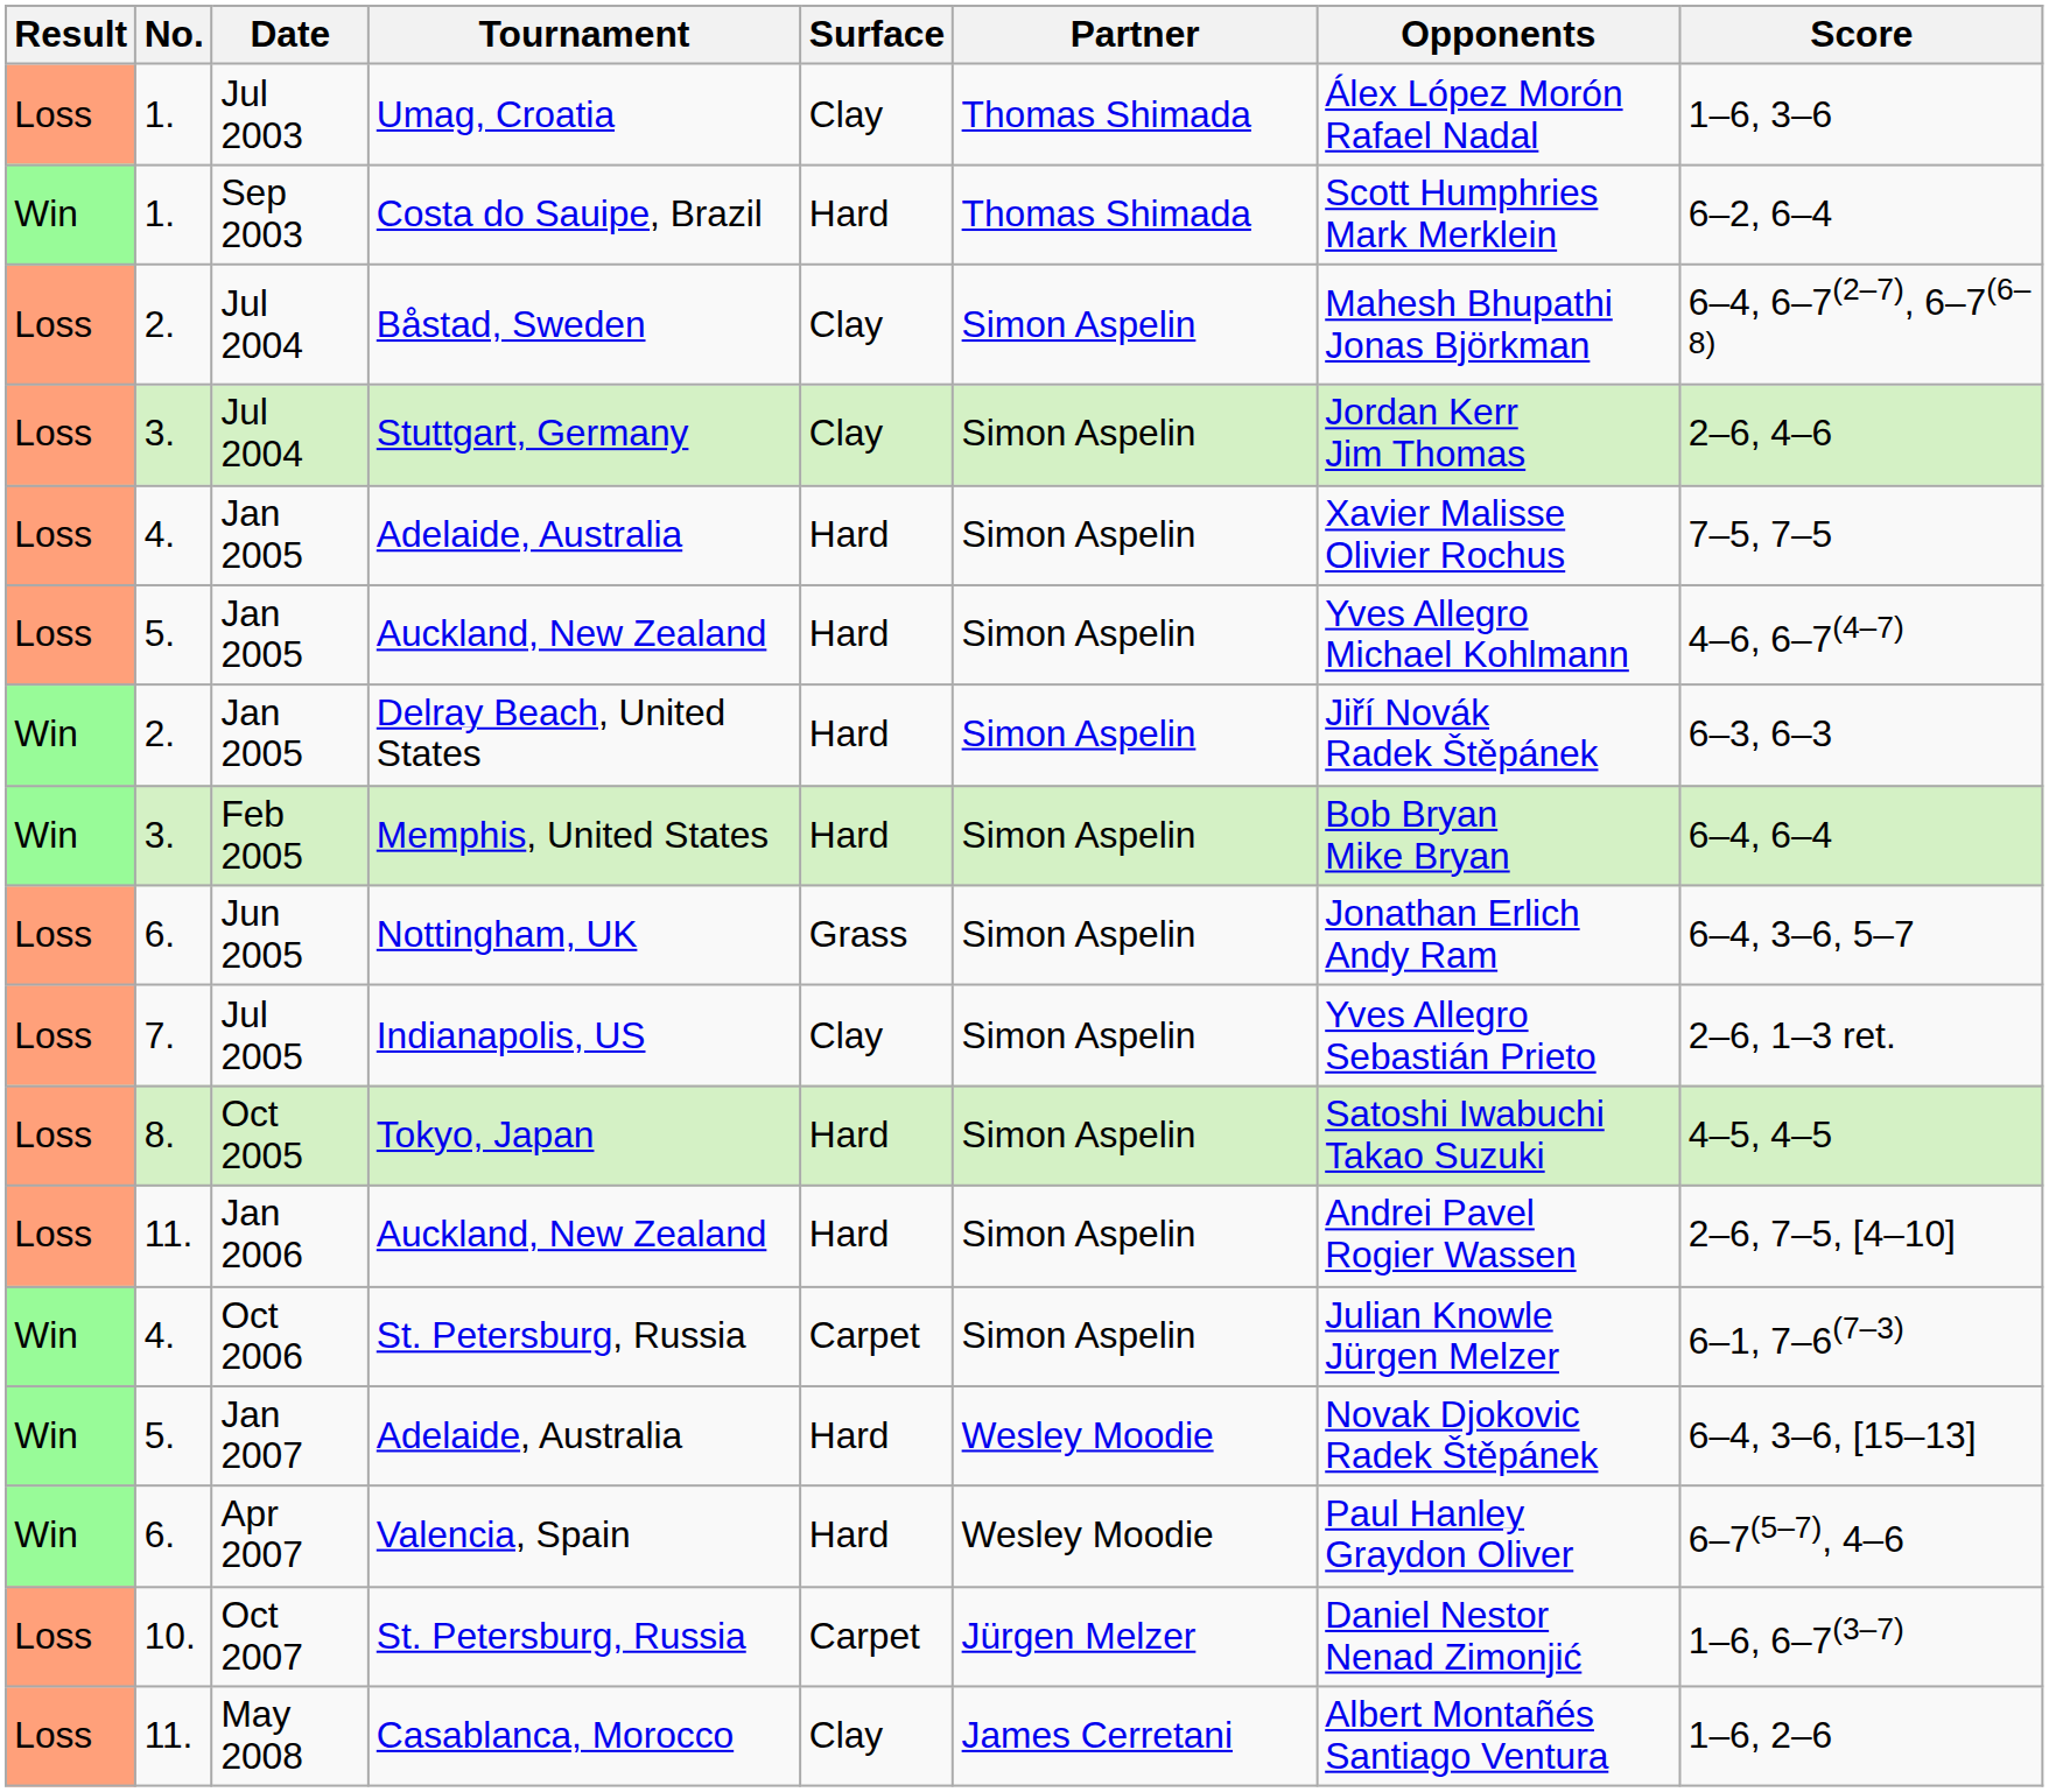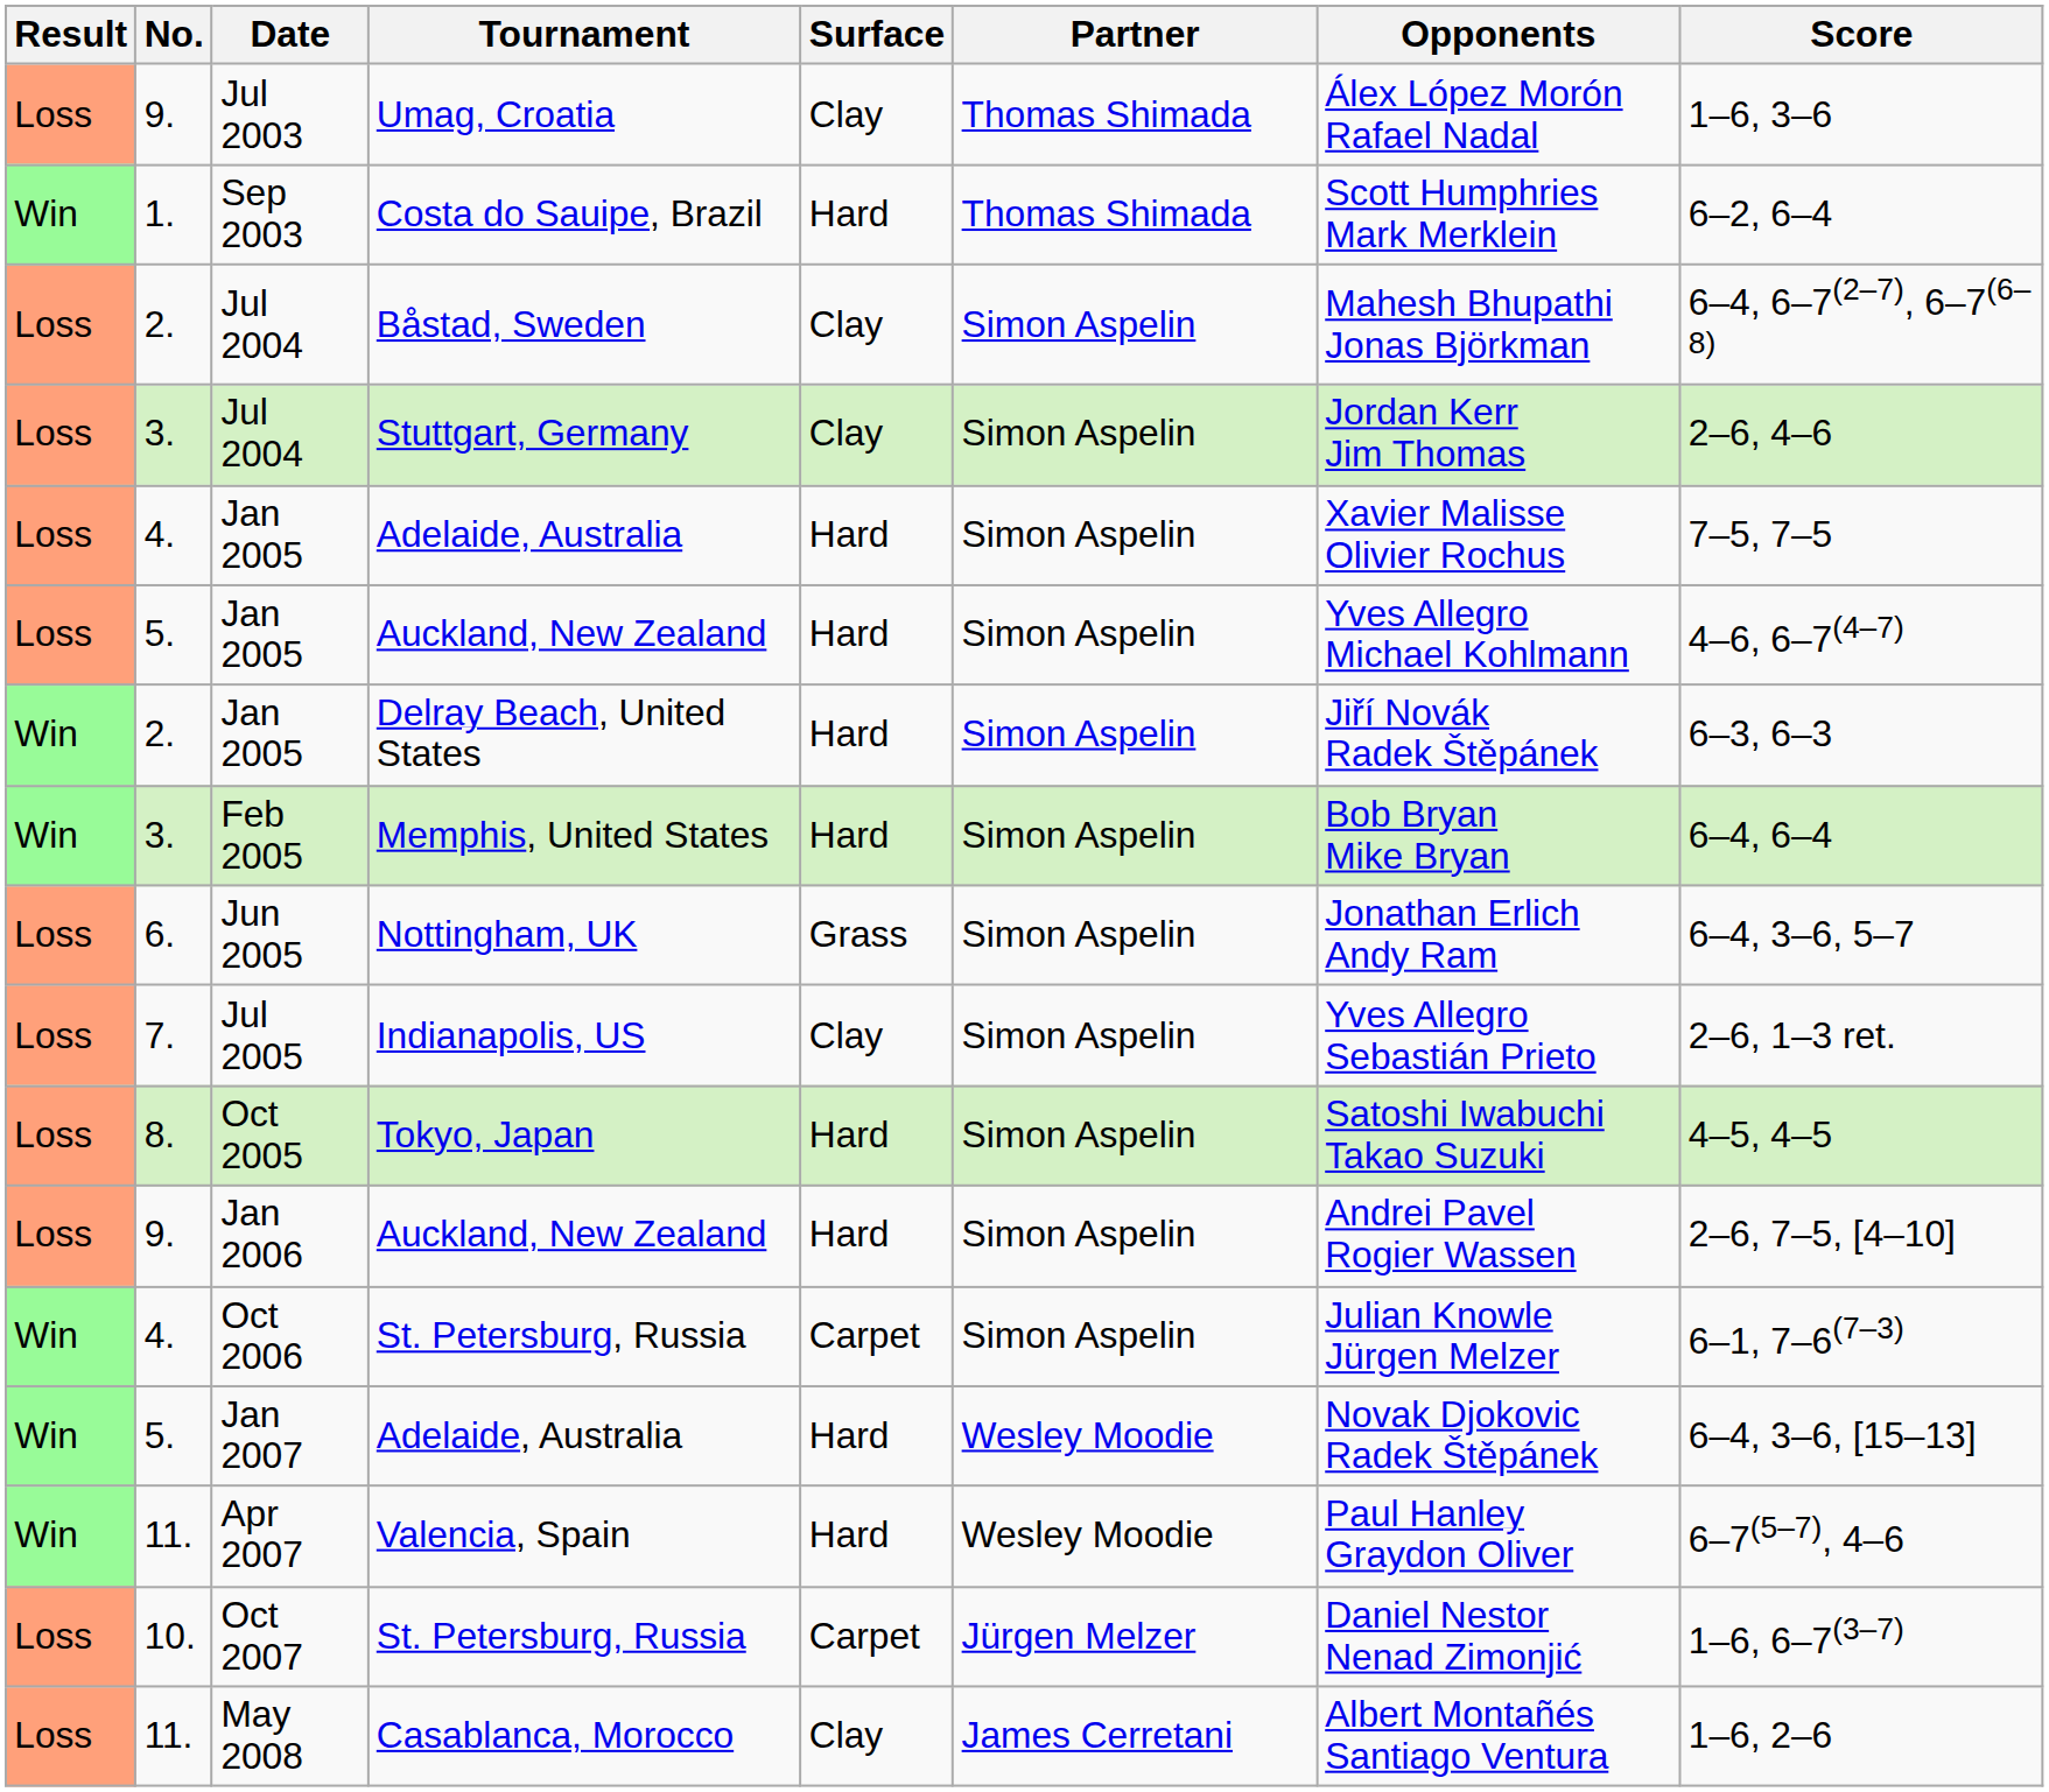 <table class="sortable wikitable">
 <tr>
 <th style="width:40px">Result</th>
 <th style="width:20px">No.</th>
 <th style="width:60px">Date</th>
 <th style="width:180px">Tournament</th>
 <th style="width:50px">Surface</th>
 <th style="width:150px">Partner</th>
 <th style="width:150px">Opponents</th>
 <th style="width:150px" class="unsortable">Score</th>
 </tr>
 <tr>
 <td style="background:#ffa07a;">Loss</td>
-<td>1.</td>
+<td>9.</td>
 <td>Jul 2003</td>
 <td><a href='#'>Umag, Croatia</a></td>
 <td>Clay</td>
 <td> <a href='#'>Thomas Shimada</a></td>
 <td> <a href='#'>Álex López Morón</a> <br> <a href='#'>Rafael Nadal</a></td>
 <td>1–6, 3–6</td>
 </tr>
 <tr>
 <td style="background:#98fb98;">Win</td>
 <td>1.</td>
 <td>Sep 2003</td>
 <td><a href='#'>Costa do Sauipe</a>, Brazil</td>
 <td>Hard</td>
 <td> <a href='#'>Thomas Shimada</a></td>
 <td> <a href='#'>Scott Humphries</a><br> <a href='#'>Mark Merklein</a></td>
 <td>6–2, 6–4</td>
 </tr>
 <tr>
 <td style="background:#ffa07a;">Loss</td>
 <td>2.</td>
 <td>Jul 2004</td>
 <td><a href='#'>Båstad, Sweden</a></td>
 <td>Clay</td>
 <td> <a href='#'>Simon Aspelin</a></td>
 <td> <a href='#'>Mahesh Bhupathi</a> <br> <a href='#'>Jonas Björkman</a></td>
 <td>6–4, 6–7<sup>(2–7)</sup>, 6–7<sup>(6–8)</sup></td>
 </tr>
 <tr bgcolor="#d4f1c5">
 <td style="background:#ffa07a;">Loss</td>
 <td>3.</td>
 <td>Jul 2004</td>
 <td><a href='#'>Stuttgart, Germany</a></td>
 <td>Clay</td>
 <td> Simon Aspelin</td>
 <td> <a href='#'>Jordan Kerr</a><br> <a href='#'>Jim Thomas</a></td>
 <td>2–6, 4–6</td>
 </tr>
 <tr>
 <td style="background:#ffa07a;">Loss</td>
 <td>4.</td>
 <td>Jan 2005</td>
 <td><a href='#'>Adelaide, Australia</a></td>
 <td>Hard</td>
 <td> Simon Aspelin</td>
 <td> <a href='#'>Xavier Malisse</a> <br> <a href='#'>Olivier Rochus</a></td>
 <td>7–5, 7–5</td>
 </tr>
 <tr>
 <td style="background:#ffa07a;">Loss</td>
 <td>5.</td>
 <td>Jan 2005</td>
 <td><a href='#'>Auckland, New Zealand</a></td>
 <td>Hard</td>
 <td> Simon Aspelin</td>
 <td> <a href='#'>Yves Allegro</a> <br> <a href='#'>Michael Kohlmann</a></td>
 <td>4–6, 6–7<sup>(4–7)</sup></td>
 </tr>
 <tr>
 <td style="background:#98fb98;">Win</td>
 <td>2.</td>
 <td>Jan 2005</td>
 <td><a href='#'>Delray Beach</a>, United States</td>
 <td>Hard</td>
 <td> <a href='#'>Simon Aspelin</a></td>
 <td> <a href='#'>Jiří Novák</a> <br> <a href='#'>Radek Štěpánek</a></td>
 <td>6–3, 6–3</td>
 </tr>
 <tr bgcolor="#d4f1c5">
 <td style="background:#98fb98;">Win</td>
 <td>3.</td>
 <td>Feb 2005</td>
 <td><a href='#'>Memphis</a>, United States</td>
 <td>Hard</td>
 <td> Simon Aspelin</td>
 <td> <a href='#'>Bob Bryan</a><br> <a href='#'>Mike Bryan</a></td>
 <td>6–4, 6–4</td>
 </tr>
 <tr>
 <td style="background:#ffa07a;">Loss</td>
 <td>6.</td>
 <td>Jun 2005</td>
 <td><a href='#'>Nottingham, UK</a></td>
 <td>Grass</td>
 <td> Simon Aspelin</td>
 <td> <a href='#'>Jonathan Erlich</a> <br> <a href='#'>Andy Ram</a></td>
 <td>6–4, 3–6, 5–7</td>
 </tr>
 <tr>
 <td style="background:#ffa07a;">Loss</td>
 <td>7.</td>
 <td>Jul 2005</td>
 <td><a href='#'>Indianapolis, US</a></td>
 <td>Clay</td>
 <td> Simon Aspelin</td>
 <td> <a href='#'>Yves Allegro</a><br> <a href='#'>Sebastián Prieto</a></td>
 <td>2–6, 1–3 ret.</td>
 </tr>
 <tr bgcolor="#d4f1c5">
 <td style="background:#ffa07a;">Loss</td>
 <td>8.</td>
 <td>Oct 2005</td>
 <td><a href='#'>Tokyo, Japan</a></td>
 <td>Hard</td>
 <td> Simon Aspelin</td>
 <td> <a href='#'>Satoshi Iwabuchi</a> <br> <a href='#'>Takao Suzuki</a></td>
 <td>4–5, 4–5</td>
 </tr>
 <tr>
 <td style="background:#ffa07a;">Loss</td>
-<td>11.</td>
+<td>9.</td>
 <td>Jan 2006</td>
 <td><a href='#'>Auckland, New Zealand</a></td>
 <td>Hard</td>
 <td> Simon Aspelin</td>
 <td> <a href='#'>Andrei Pavel</a> <br> <a href='#'>Rogier Wassen</a></td>
 <td>2–6, 7–5, [4–10]</td>
 </tr>
 <tr>
 <td style="background:#98fb98;">Win</td>
 <td>4.</td>
 <td>Oct 2006</td>
 <td><a href='#'>St. Petersburg</a>, Russia</td>
 <td>Carpet</td>
 <td> Simon Aspelin</td>
 <td> <a href='#'>Julian Knowle</a><br> <a href='#'>Jürgen Melzer</a></td>
 <td>6–1, 7–6<sup>(7–3)</sup></td>
 </tr>
 <tr>
 <td style="background:#98fb98;">Win</td>
 <td>5.</td>
 <td>Jan 2007</td>
 <td><a href='#'>Adelaide</a>, Australia</td>
 <td>Hard</td>
 <td> <a href='#'>Wesley Moodie</a></td>
 <td> <a href='#'>Novak Djokovic</a><br> <a href='#'>Radek Štěpánek</a></td>
 <td>6–4, 3–6, [15–13]</td>
 </tr>
 <tr>
 <td style="background:#98fb98;">Win</td>
-<td>6.</td>
+<td>11.</td>
 <td>Apr 2007</td>
 <td><a href='#'>Valencia</a>, Spain</td>
 <td>Hard</td>
 <td> Wesley Moodie</td>
 <td> <a href='#'>Paul Hanley</a> <br> <a href='#'>Graydon Oliver</a></td>
 <td>6–7<sup>(5–7)</sup>, 4–6</td>
 </tr>
 <tr>
 <td style="background:#ffa07a;">Loss</td>
 <td>10.</td>
 <td>Oct 2007</td>
 <td><a href='#'>St. Petersburg, Russia</a></td>
 <td>Carpet</td>
 <td> <a href='#'>Jürgen Melzer</a></td>
 <td> <a href='#'>Daniel Nestor</a> <br> <a href='#'>Nenad Zimonjić</a></td>
 <td>1–6, 6–7<sup>(3–7)</sup></td>
 </tr>
 <tr>
 <td style="background:#ffa07a;">Loss</td>
 <td>11.</td>
 <td>May 2008</td>
 <td><a href='#'>Casablanca, Morocco</a></td>
 <td>Clay</td>
 <td> <a href='#'>James Cerretani</a></td>
 <td> <a href='#'>Albert Montañés</a> <br> <a href='#'>Santiago Ventura</a></td>
 <td>1–6, 2–6</td>
 </tr>
 </table>
